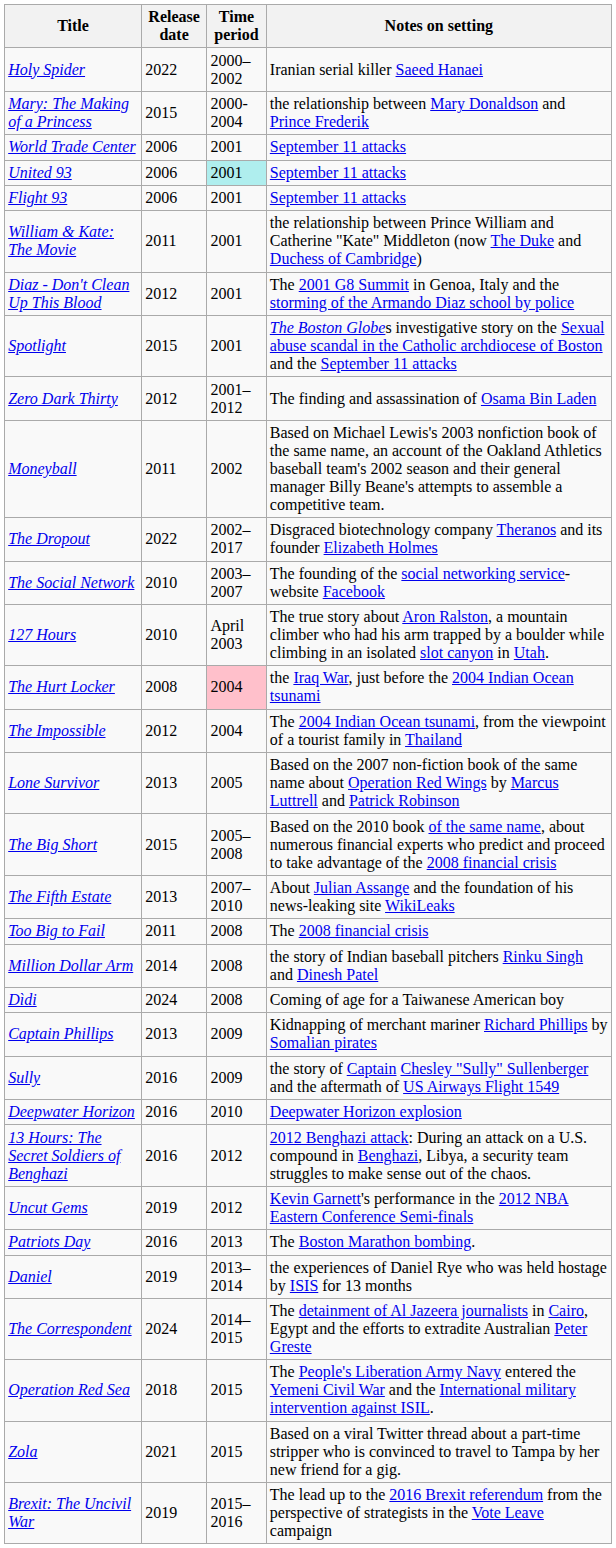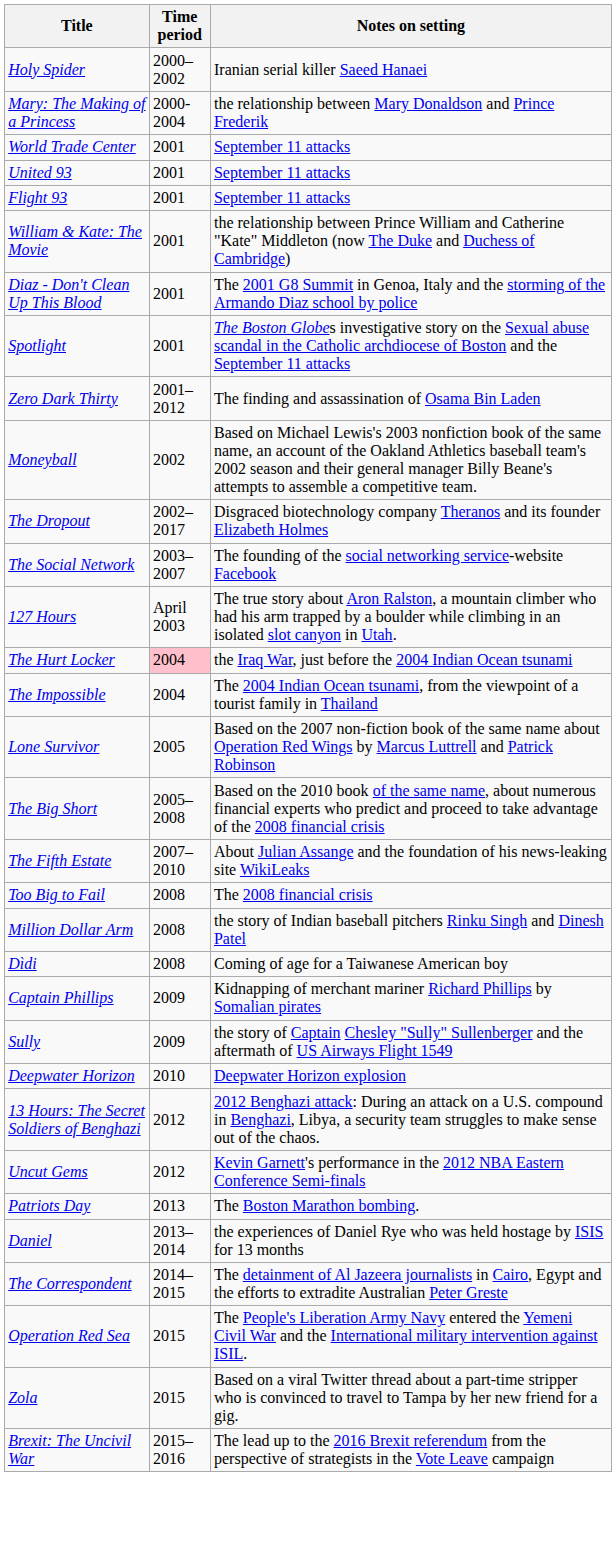 <table class="wikitable sortable">
 <tr>
 <th scope="col">Title</th>
-<th scope="col">Release date</th>
 <th scope="col">Time period</th>
 <th scope="col" class="unsortable">Notes on setting</th>
 </tr>
 <tr>
 <td><em><a href='#'>Holy Spider</a></em></td>
-<td>2022</td>
 <td>2000–2002</td>
 <td>Iranian serial killer <a href='#'>Saeed Hanaei</a></td>
 </tr>
 <tr>
 <td><em><a href='#'>Mary: The Making of a Princess</a></em></td>
-<td>2015</td>
 <td>2000-2004</td>
 <td>the relationship between <a href='#'>Mary Donaldson</a> and <a href='#'>Prince Frederik</a></td>
 </tr>
 <tr>
 <td><em><a href='#'>World Trade Center</a></em></td>
-<td>2006</td>
 <td>2001</td>
 <td><a href='#'>September 11 attacks</a></td>
 </tr>
 <tr>
 <td><em><a href='#'>United 93</a></em></td>
-<td>2006</td>
-<td style="background: paleturquoise;">2001</td>
+<td>2001</td>
 <td><a href='#'>September 11 attacks</a></td>
 </tr>
 <tr>
 <td><em><a href='#'>Flight 93</a></em></td>
-<td>2006</td>
 <td>2001</td>
 <td><a href='#'>September 11 attacks</a></td>
 </tr>
 <tr>
 <td><em><a href='#'>William & Kate: The Movie</a></em></td>
-<td>2011</td>
 <td>2001</td>
 <td>the relationship between Prince William and Catherine "Kate" Middleton (now <a href='#'>The Duke</a> and <a href='#'>Duchess of Cambridge</a>)</td>
 </tr>
 <tr>
 <td><em><a href='#'>Diaz - Don't Clean Up This Blood</a></em></td>
-<td>2012</td>
 <td>2001</td>
 <td>The <a href='#'>2001 G8 Summit</a> in Genoa, Italy and the <a href='#'>storming of the Armando Diaz school by police</a></td>
 </tr>
 <tr>
 <td><em><a href='#'>Spotlight</a></em></td>
-<td>2015</td>
 <td>2001</td>
 <td><em><a href='#'>The Boston Globe</a></em>s investigative story on the <a href='#'>Sexual abuse scandal in the Catholic archdiocese of Boston</a> and the <a href='#'>September 11 attacks</a></td>
 </tr>
 <tr>
 <td><em><a href='#'>Zero Dark Thirty</a></em></td>
-<td>2012</td>
 <td>2001–2012</td>
 <td>The finding and assassination of <a href='#'>Osama Bin Laden</a></td>
 </tr>
 <tr>
 <td><em><a href='#'>Moneyball</a></em></td>
-<td>2011</td>
 <td>2002</td>
 <td>Based on Michael Lewis's 2003 nonfiction book of the same name, an account of the Oakland Athletics baseball team's 2002 season and their general manager Billy Beane's attempts to assemble a competitive team.</td>
 </tr>
 <tr>
 <td><em><a href='#'>The Dropout</a></em></td>
-<td>2022</td>
 <td>2002–2017</td>
 <td>Disgraced biotechnology company <a href='#'>Theranos</a> and its founder <a href='#'>Elizabeth Holmes</a></td>
 </tr>
 <tr>
 <td><em><a href='#'>The Social Network</a></em></td>
-<td>2010</td>
 <td>2003–2007</td>
 <td>The founding of the <a href='#'>social networking service</a>-website <a href='#'>Facebook</a></td>
 </tr>
 <tr>
 <td><em><a href='#'>127 Hours</a></em></td>
-<td>2010</td>
 <td>April 2003</td>
 <td>The true story about <a href='#'>Aron Ralston</a>, a mountain climber who had his arm trapped by a boulder while climbing in an isolated <a href='#'>slot canyon</a> in <a href='#'>Utah</a>.</td>
 </tr>
 <tr>
 <td><em><a href='#'>The Hurt Locker</a></em></td>
-<td>2008</td>
 <td style="background: pink;">2004</td>
 <td>the <a href='#'>Iraq War</a>, just before the <a href='#'>2004 Indian Ocean tsunami</a></td>
 </tr>
 <tr>
 <td><em><a href='#'>The Impossible</a></em></td>
-<td>2012</td>
 <td>2004</td>
 <td>The <a href='#'>2004 Indian Ocean tsunami</a>, from the viewpoint of a tourist family in <a href='#'>Thailand</a></td>
 </tr>
 <tr>
 <td><em><a href='#'>Lone Survivor</a></em></td>
-<td>2013</td>
 <td>2005</td>
 <td>Based on the 2007 non-fiction book of the same name about <a href='#'>Operation Red Wings</a> by <a href='#'>Marcus Luttrell</a> and <a href='#'>Patrick Robinson</a></td>
 </tr>
 <tr>
 <td><em><a href='#'>The Big Short</a></em></td>
-<td>2015</td>
 <td>2005–2008</td>
 <td>Based on the 2010 book <a href='#'>of the same name</a>, about numerous financial experts who predict and proceed to take advantage of the <a href='#'>2008 financial crisis</a></td>
 </tr>
 <tr>
 <td><em><a href='#'>The Fifth Estate</a></em></td>
-<td>2013</td>
 <td>2007–2010</td>
 <td>About <a href='#'>Julian Assange</a> and the foundation of his news-leaking site <a href='#'>WikiLeaks</a></td>
 </tr>
 <tr>
 <td><em><a href='#'>Too Big to Fail</a></em></td>
-<td>2011</td>
 <td>2008</td>
 <td>The <a href='#'>2008 financial crisis</a></td>
 </tr>
 <tr>
 <td><em><a href='#'>Million Dollar Arm</a></em></td>
-<td>2014</td>
 <td>2008</td>
 <td>the story of Indian baseball pitchers <a href='#'>Rinku Singh</a> and <a href='#'>Dinesh Patel</a></td>
 </tr>
 <tr>
 <td><em><a href='#'>Dìdi</a></em></td>
-<td>2024</td>
 <td>2008</td>
 <td>Coming of age for a Taiwanese American boy</td>
 </tr>
 <tr>
 <td><em><a href='#'>Captain Phillips</a></em></td>
-<td>2013</td>
 <td>2009</td>
 <td>Kidnapping of merchant mariner <a href='#'>Richard Phillips</a> by <a href='#'>Somalian pirates</a></td>
 </tr>
 <tr>
 <td><em><a href='#'>Sully</a></em></td>
-<td>2016</td>
 <td>2009</td>
 <td>the story of <a href='#'>Captain</a> <a href='#'>Chesley "Sully" Sullenberger</a> and the aftermath of <a href='#'>US Airways Flight 1549</a></td>
 </tr>
 <tr>
 <td><em><a href='#'>Deepwater Horizon</a></em></td>
-<td>2016</td>
 <td>2010</td>
 <td><a href='#'>Deepwater Horizon explosion</a></td>
 </tr>
 <tr>
 <td><em><a href='#'>13 Hours: The Secret Soldiers of Benghazi</a></em></td>
-<td>2016</td>
 <td>2012</td>
 <td><a href='#'>2012 Benghazi attack</a>: During an attack on a U.S. compound in <a href='#'>Benghazi</a>, Libya, a security team struggles to make sense out of the chaos.</td>
 </tr>
 <tr>
 <td><em><a href='#'>Uncut Gems</a></em></td>
-<td>2019</td>
 <td>2012</td>
 <td><a href='#'>Kevin Garnett</a>'s performance in the <a href='#'>2012 NBA Eastern Conference Semi-finals</a></td>
 </tr>
 <tr>
 <td><em><a href='#'>Patriots Day</a></em></td>
-<td>2016</td>
 <td>2013</td>
 <td>The <a href='#'>Boston Marathon bombing</a>.</td>
 </tr>
 <tr>
 <td><em><a href='#'>Daniel</a></em></td>
-<td>2019</td>
 <td>2013–2014</td>
 <td>the experiences of Daniel Rye who was held hostage by <a href='#'>ISIS</a> for 13 months</td>
 </tr>
 <tr>
 <td><em><a href='#'>The Correspondent</a></em></td>
-<td>2024</td>
 <td>2014–2015</td>
 <td>The <a href='#'>detainment of Al Jazeera journalists</a> in <a href='#'>Cairo</a>, Egypt and the efforts to extradite Australian <a href='#'>Peter Greste</a></td>
 </tr>
 <tr>
 <td><em><a href='#'>Operation Red Sea</a></em></td>
-<td>2018</td>
 <td>2015</td>
 <td>The <a href='#'>People's Liberation Army Navy</a> entered the <a href='#'>Yemeni Civil War</a> and the <a href='#'>International military intervention against ISIL</a>.</td>
 </tr>
 <tr>
 <td><em><a href='#'>Zola</a></em></td>
-<td>2021</td>
 <td>2015</td>
 <td>Based on a viral Twitter thread about a part-time stripper who is convinced to travel to Tampa by her new friend for a gig.</td>
 </tr>
 <tr>
 <td><em><a href='#'>Brexit: The Uncivil War</a></em></td>
-<td>2019</td>
 <td>2015–2016</td>
 <td>The lead up to the <a href='#'>2016 Brexit referendum</a> from the perspective of strategists in the <a href='#'>Vote Leave</a> campaign</td>
 </tr>
 </table>
